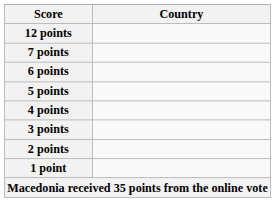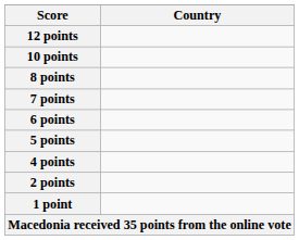 <table class="wikitable">
 <tr>
 </tr>
 <tr>
 <th scope="col" width="33%">Score</th>
 <th scope="col">Country</th>
 </tr>
 <tr>
 <th scope="row">12 points</th>
+<td></td>
+</tr>
+<tr>
+<th scope="row">10 points</th>
+<td></td>
+</tr>
+<tr>
+<th scope="row">8 points</th>
 <td></td>
 </tr>
 <tr>
 <th scope="row">7 points</th>
 <td></td>
 </tr>
 <tr>
 <th scope="row">6 points</th>
 <td></td>
 </tr>
 <tr>
 <th scope="row">5 points</th>
 <td></td>
 </tr>
 <tr>
 <th scope="row">4 points</th>
 <td></td>
 </tr>
 <tr>
-<th scope="row">3 points</th>
-<td></td>
-</tr>
-<tr>
 <th scope="row">2 points</th>
 <td></td>
 </tr>
 <tr>
 <th scope="row">1 point</th>
 <td></td>
 </tr>
 <tr>
 <th colspan="2">Macedonia received 35 points from the online vote</th>
 </tr>
 </table>
